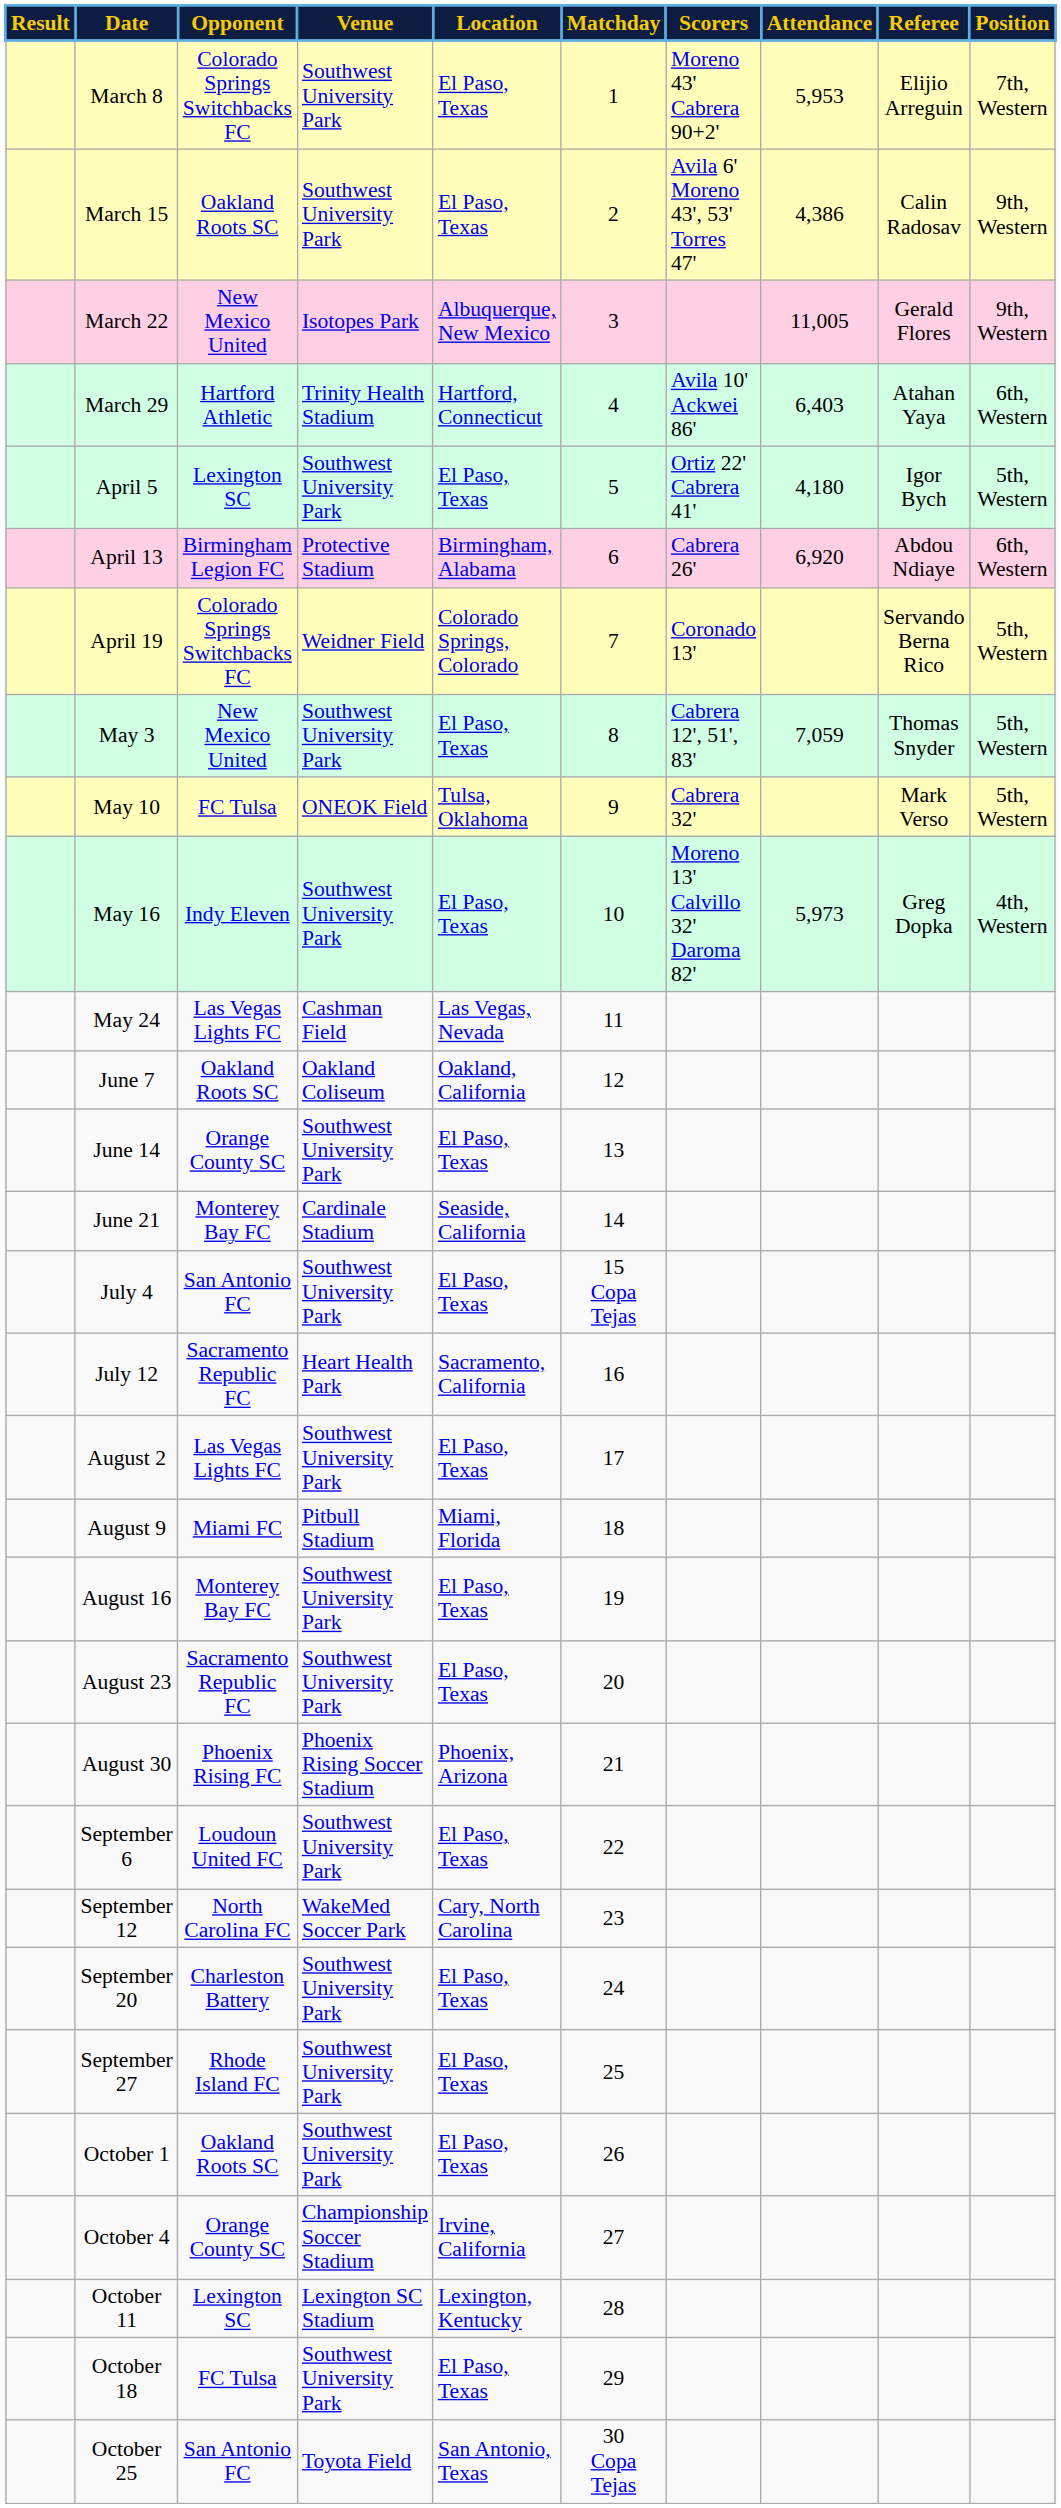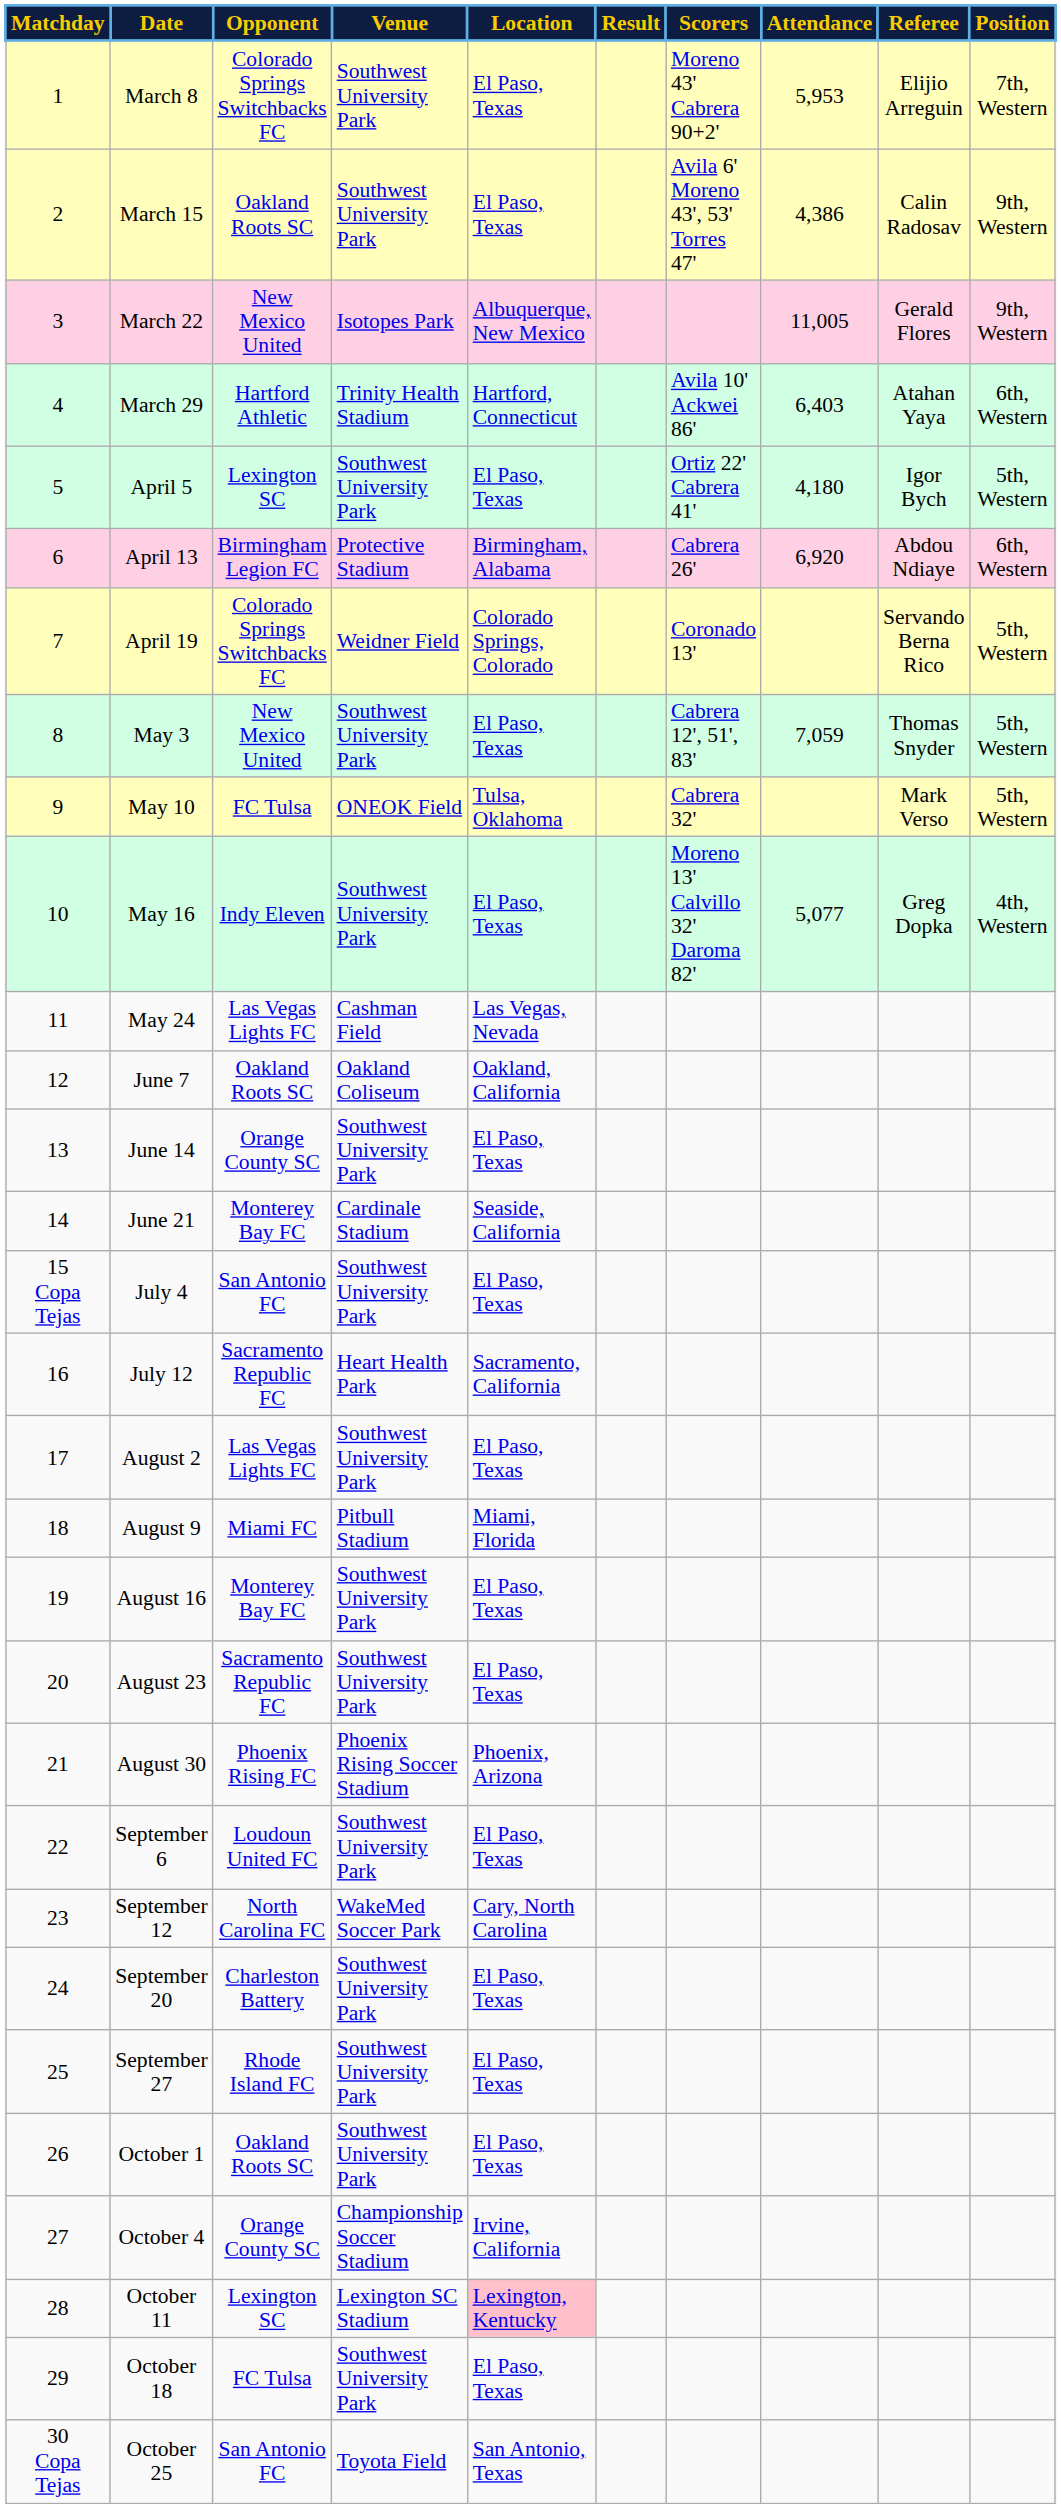 <table class="wikitable">
 <tr>
-<th style="background:#0D1D41; color:#F8CC00; border:2px solid #5FAFE4;" scope="col" align="center">Result</th>
+<th style="background:#0D1D41; color:#F8CC00; border:2px solid #5FAFE4;" scope="col" align="center">Matchday</th>
 <th style="background:#0D1D41; color:#F8CC00; border:2px solid #5FAFE4;" scope="col" align="center">Date</th>
 <th style="background:#0D1D41; color:#F8CC00; border:2px solid #5FAFE4;" scope="col" align="center">Opponent</th>
 <th style="background:#0D1D41; color:#F8CC00; border:2px solid #5FAFE4;" scope="col" align="center">Venue</th>
 <th style="background:#0D1D41; color:#F8CC00; border:2px solid #5FAFE4;" scope="col" align="center">Location</th>
-<th style="background:#0D1D41; color:#F8CC00; border:2px solid #5FAFE4;" scope="col" align="center">Matchday</th>
+<th style="background:#0D1D41; color:#F8CC00; border:2px solid #5FAFE4;" scope="col" align="center">Result</th>
 <th style="background:#0D1D41; color:#F8CC00; border:2px solid #5FAFE4;" scope="col" align="center">Scorers</th>
 <th style="background:#0D1D41; color:#F8CC00; border:2px solid #5FAFE4;" scope="col" align="center">Attendance</th>
 <th style="background:#0D1D41; color:#F8CC00; border:2px solid #5FAFE4;" scope="col" align="center">Referee</th>
 <th style="background:#0D1D41; color:#F8CC00; border:2px solid #5FAFE4;" scope="col" align="center">Position</th>
 </tr>
 <tr bgcolor = ffffbb>
-<td align="center"></td>
+<td align="center">1</td>
 <td align="center">March 8</td>
 <td align="center"><a href='#'>Colorado Springs Switchbacks FC</a></td>
 <td><a href='#'>Southwest University Park</a></td>
 <td><a href='#'>El Paso, Texas</a></td>
-<td align="center">1</td>
+<td align="center"></td>
 <td><a href='#'>Moreno</a> 43'<br><a href='#'>Cabrera</a> 90+2'</td>
 <td align="center">5,953</td>
 <td align="center">Elijio Arreguin</td>
 <td align="center">7th, Western</td>
 </tr>
 <tr bgcolor = ffffbb>
-<td align="center"></td>
+<td align="center">2</td>
 <td align="center">March 15</td>
 <td align="center"><a href='#'>Oakland Roots SC</a></td>
 <td><a href='#'>Southwest University Park</a></td>
 <td><a href='#'>El Paso, Texas</a></td>
-<td align="center">2</td>
+<td align="center"></td>
 <td><a href='#'>Avila</a> 6'<br><a href='#'>Moreno</a> 43', 53'<br><a href='#'>Torres</a> 47'</td>
 <td align="center">4,386</td>
 <td align="center">Calin Radosav</td>
 <td align="center">9th, Western</td>
 </tr>
 <tr bgcolor = ffd0e3>
-<td align="center"></td>
+<td align="center">3</td>
 <td align="center">March 22</td>
 <td align="center"><a href='#'>New Mexico United</a></td>
 <td><a href='#'>Isotopes Park</a></td>
 <td><a href='#'>Albuquerque, New Mexico</a></td>
-<td align="center">3</td>
+<td align="center"></td>
 <td></td>
 <td align="center">11,005</td>
 <td align="center">Gerald Flores</td>
 <td align="center">9th, Western</td>
 </tr>
 <tr bgcolor = d0ffe3>
-<td align="center"></td>
+<td align="center">4</td>
 <td align="center">March 29</td>
 <td align="center"><a href='#'>Hartford Athletic</a></td>
 <td><a href='#'>Trinity Health Stadium</a></td>
 <td><a href='#'>Hartford, Connecticut</a></td>
-<td align="center">4</td>
+<td align="center"></td>
 <td><a href='#'>Avila</a> 10'<br><a href='#'>Ackwei</a> 86'</td>
 <td align="center">6,403</td>
 <td align="center">Atahan Yaya</td>
 <td align="center">6th, Western</td>
 </tr>
 <tr bgcolor = d0ffe3>
-<td align="center"></td>
+<td align="center">5</td>
 <td align="center">April 5</td>
 <td align="center"><a href='#'>Lexington SC</a></td>
 <td><a href='#'>Southwest University Park</a></td>
 <td><a href='#'>El Paso, Texas</a></td>
-<td align="center">5</td>
+<td align="center"></td>
 <td><a href='#'>Ortiz</a> 22'<br><a href='#'>Cabrera</a> 41'</td>
 <td align="center">4,180</td>
 <td align="center">Igor Bych</td>
 <td align="center">5th, Western</td>
 </tr>
 <tr bgcolor = ffd0e3>
-<td align="center"></td>
+<td align="center">6</td>
 <td align="center">April 13</td>
 <td align="center"><a href='#'>Birmingham Legion FC</a></td>
 <td><a href='#'>Protective Stadium</a></td>
 <td><a href='#'>Birmingham, Alabama</a></td>
-<td align="center">6</td>
+<td align="center"></td>
 <td><a href='#'>Cabrera</a> 26'</td>
 <td align="center">6,920</td>
 <td align="center">Abdou Ndiaye</td>
 <td align="center">6th, Western</td>
 </tr>
 <tr bgcolor = ffffbb>
-<td align="center"></td>
+<td align="center">7</td>
 <td align="center">April 19</td>
 <td align="center"><a href='#'>Colorado Springs Switchbacks FC</a></td>
 <td><a href='#'>Weidner Field</a></td>
 <td><a href='#'>Colorado Springs, Colorado</a></td>
-<td align="center">7</td>
+<td align="center"></td>
 <td><a href='#'>Coronado</a> 13'</td>
 <td align="center"></td>
 <td align="center">Servando Berna Rico</td>
 <td align="center">5th, Western</td>
 </tr>
 <tr bgcolor = d0ffe3>
-<td align="center"></td>
+<td align="center">8</td>
 <td align="center">May 3</td>
 <td align="center"><a href='#'>New Mexico United</a></td>
 <td><a href='#'>Southwest University Park</a></td>
 <td><a href='#'>El Paso, Texas</a></td>
-<td align="center">8</td>
+<td align="center"></td>
 <td><a href='#'>Cabrera</a><br>12', 51', 83'</td>
 <td align="center">7,059</td>
 <td align="center">Thomas Snyder</td>
 <td align="center">5th, Western</td>
 </tr>
 <tr bgcolor = ffffbb>
-<td align="center"></td>
+<td align="center">9</td>
 <td align="center">May 10</td>
 <td align="center"><a href='#'>FC Tulsa</a></td>
 <td><a href='#'>ONEOK Field</a></td>
 <td><a href='#'>Tulsa, Oklahoma</a></td>
-<td align="center">9</td>
+<td align="center"></td>
 <td><a href='#'>Cabrera</a> 32'</td>
 <td align="center"></td>
 <td align="center">Mark Verso</td>
 <td align="center">5th, Western</td>
 </tr>
 <tr bgcolor = d0ffe3>
-<td align="center"></td>
+<td align="center">10</td>
 <td align="center">May 16</td>
 <td align="center"><a href='#'>Indy Eleven</a></td>
 <td><a href='#'>Southwest University Park</a></td>
 <td><a href='#'>El Paso, Texas</a></td>
-<td align="center">10</td>
+<td align="center"></td>
 <td><a href='#'>Moreno</a> 13'<br><a href='#'>Calvillo</a> 32'<br><a href='#'>Daroma</a> 82'</td>
-<td align="center">5,973</td>
+<td align="center">5,077</td>
 <td align="center">Greg Dopka</td>
 <td align="center">4th, Western</td>
 </tr>
 <tr>
-<td align="center"></td>
+<td align="center">11</td>
 <td align="center">May 24</td>
 <td align="center"><a href='#'>Las Vegas Lights FC</a></td>
 <td><a href='#'>Cashman Field</a></td>
 <td><a href='#'>Las Vegas, Nevada</a></td>
-<td align="center">11</td>
+<td align="center"></td>
 <td></td>
 <td align="center"></td>
 <td align="center"></td>
 <td align="center"></td>
 </tr>
 <tr>
-<td align="center"></td>
+<td align="center">12</td>
 <td align="center">June 7</td>
 <td align="center"><a href='#'>Oakland Roots SC</a></td>
 <td><a href='#'>Oakland Coliseum</a></td>
 <td><a href='#'>Oakland, California</a></td>
-<td align="center">12</td>
+<td align="center"></td>
 <td></td>
 <td align="center"></td>
 <td align="center"></td>
 <td align="center"></td>
 </tr>
 <tr>
-<td align="center"></td>
+<td align="center">13</td>
 <td align="center">June 14</td>
 <td align="center"><a href='#'>Orange County SC</a></td>
 <td><a href='#'>Southwest University Park</a></td>
 <td><a href='#'>El Paso, Texas</a></td>
-<td align="center">13</td>
+<td align="center"></td>
 <td></td>
 <td align="center"></td>
 <td align="center"></td>
 <td align="center"></td>
 </tr>
 <tr>
-<td align="center"></td>
+<td align="center">14</td>
 <td align="center">June 21</td>
 <td align="center"><a href='#'>Monterey Bay FC</a></td>
 <td><a href='#'>Cardinale Stadium</a></td>
 <td><a href='#'>Seaside, California</a></td>
-<td align="center">14</td>
+<td align="center"></td>
 <td></td>
 <td align="center"></td>
 <td align="center"></td>
 <td align="center"></td>
 </tr>
 <tr>
-<td align="center"></td>
+<td align="center">15<br><a href='#'>Copa Tejas</a></td>
 <td align="center">July 4</td>
 <td align="center"><a href='#'>San Antonio FC</a></td>
 <td><a href='#'>Southwest University Park</a></td>
 <td><a href='#'>El Paso, Texas</a></td>
-<td align="center">15<br><a href='#'>Copa Tejas</a></td>
+<td align="center"></td>
 <td></td>
 <td align="center"></td>
 <td align="center"></td>
 <td align="center"></td>
 </tr>
 <tr>
-<td align="center"></td>
+<td align="center">16</td>
 <td align="center">July 12</td>
 <td align="center"><a href='#'>Sacramento Republic FC</a></td>
 <td><a href='#'>Heart Health Park</a></td>
 <td><a href='#'>Sacramento, California</a></td>
-<td align="center">16</td>
+<td align="center"></td>
 <td></td>
 <td align="center"></td>
 <td align="center"></td>
 <td align="center"></td>
 </tr>
 <tr>
-<td align="center"></td>
+<td align="center">17</td>
 <td align="center">August 2</td>
 <td align="center"><a href='#'>Las Vegas Lights FC</a></td>
 <td><a href='#'>Southwest University Park</a></td>
 <td><a href='#'>El Paso, Texas</a></td>
-<td align="center">17</td>
+<td align="center"></td>
 <td></td>
 <td align="center"></td>
 <td align="center"></td>
 <td align="center"></td>
 </tr>
 <tr>
-<td align="center"></td>
+<td align="center">18</td>
 <td align="center">August 9</td>
 <td align="center"><a href='#'>Miami FC</a></td>
 <td><a href='#'>Pitbull Stadium</a></td>
 <td><a href='#'>Miami, Florida</a></td>
-<td align="center">18</td>
+<td align="center"></td>
 <td></td>
 <td align="center"></td>
 <td align="center"></td>
 <td align="center"></td>
 </tr>
 <tr>
-<td align="center"></td>
+<td align="center">19</td>
 <td align="center">August 16</td>
 <td align="center"><a href='#'>Monterey Bay FC</a></td>
 <td><a href='#'>Southwest University Park</a></td>
 <td><a href='#'>El Paso, Texas</a></td>
-<td align="center">19</td>
+<td align="center"></td>
 <td></td>
 <td align="center"></td>
 <td align="center"></td>
 <td align="center"></td>
 </tr>
 <tr>
-<td align="center"></td>
+<td align="center">20</td>
 <td align="center">August 23</td>
 <td align="center"><a href='#'>Sacramento Republic FC</a></td>
 <td><a href='#'>Southwest University Park</a></td>
 <td><a href='#'>El Paso, Texas</a></td>
-<td align="center">20</td>
+<td align="center"></td>
 <td></td>
 <td align="center"></td>
 <td align="center"></td>
 <td align="center"></td>
 </tr>
 <tr>
-<td align="center"></td>
+<td align="center">21</td>
 <td align="center">August 30</td>
 <td align="center"><a href='#'>Phoenix Rising FC</a></td>
 <td><a href='#'>Phoenix Rising Soccer Stadium</a></td>
 <td><a href='#'>Phoenix, Arizona</a></td>
-<td align="center">21</td>
+<td align="center"></td>
 <td></td>
 <td align="center"></td>
 <td align="center"></td>
 <td align="center"></td>
 </tr>
 <tr>
-<td align="center"></td>
+<td align="center">22</td>
 <td align="center">September 6</td>
 <td align="center"><a href='#'>Loudoun United FC</a></td>
 <td><a href='#'>Southwest University Park</a></td>
 <td><a href='#'>El Paso, Texas</a></td>
-<td align="center">22</td>
+<td align="center"></td>
 <td></td>
 <td align="center"></td>
 <td align="center"></td>
 <td align="center"></td>
 </tr>
 <tr>
-<td align="center"></td>
+<td align="center">23</td>
 <td align="center">September 12</td>
 <td align="center"><a href='#'>North Carolina FC</a></td>
 <td><a href='#'>WakeMed Soccer Park</a></td>
 <td><a href='#'>Cary, North Carolina</a></td>
-<td align="center">23</td>
+<td align="center"></td>
 <td></td>
 <td align="center"></td>
 <td align="center"></td>
 <td align="center"></td>
 </tr>
 <tr>
-<td align="center"></td>
+<td align="center">24</td>
 <td align="center">September 20</td>
 <td align="center"><a href='#'>Charleston Battery</a></td>
 <td><a href='#'>Southwest University Park</a></td>
 <td><a href='#'>El Paso, Texas</a></td>
-<td align="center">24</td>
+<td align="center"></td>
 <td></td>
 <td align="center"></td>
 <td align="center"></td>
 <td align="center"></td>
 </tr>
 <tr>
-<td align="center"></td>
+<td align="center">25</td>
 <td align="center">September 27</td>
 <td align="center"><a href='#'>Rhode Island FC</a></td>
 <td><a href='#'>Southwest University Park</a></td>
 <td><a href='#'>El Paso, Texas</a></td>
-<td align="center">25</td>
+<td align="center"></td>
 <td></td>
 <td align="center"></td>
 <td align="center"></td>
 <td align="center"></td>
 </tr>
 <tr>
-<td align="center"></td>
+<td align="center">26</td>
 <td align="center">October 1</td>
 <td align="center"><a href='#'>Oakland Roots SC</a></td>
 <td><a href='#'>Southwest University Park</a></td>
 <td><a href='#'>El Paso, Texas</a></td>
-<td align="center">26</td>
+<td align="center"></td>
 <td></td>
 <td align="center"></td>
 <td align="center"></td>
 <td align="center"></td>
 </tr>
 <tr>
-<td align="center"></td>
+<td align="center">27</td>
 <td align="center">October 4</td>
 <td align="center"><a href='#'>Orange County SC</a></td>
 <td><a href='#'>Championship Soccer Stadium</a></td>
 <td><a href='#'>Irvine, California</a></td>
-<td align="center">27</td>
+<td align="center"></td>
 <td></td>
 <td align="center"></td>
 <td align="center"></td>
 <td align="center"></td>
 </tr>
 <tr>
-<td align="center"></td>
+<td align="center">28</td>
 <td align="center">October 11</td>
 <td align="center"><a href='#'>Lexington SC</a></td>
 <td><a href='#'>Lexington SC Stadium</a></td>
-<td><a href='#'>Lexington, Kentucky</a></td>
-<td align="center">28</td>
+<td style="background: pink;"><a href='#'>Lexington, Kentucky</a></td>
+<td align="center"></td>
 <td></td>
 <td align="center"></td>
 <td align="center"></td>
 <td align="center"></td>
 </tr>
 <tr>
-<td align="center"></td>
+<td align="center">29</td>
 <td align="center">October 18</td>
 <td align="center"><a href='#'>FC Tulsa</a></td>
 <td><a href='#'>Southwest University Park</a></td>
 <td><a href='#'>El Paso, Texas</a></td>
-<td align="center">29</td>
+<td align="center"></td>
 <td></td>
 <td align="center"></td>
 <td align="center"></td>
 <td align="center"></td>
 </tr>
 <tr>
-<td align="center"></td>
+<td align="center">30<br><a href='#'>Copa Tejas</a></td>
 <td align="center">October 25</td>
 <td align="center"><a href='#'>San Antonio FC</a></td>
 <td><a href='#'>Toyota Field</a></td>
 <td><a href='#'>San Antonio, Texas</a></td>
-<td align="center">30<br><a href='#'>Copa Tejas</a></td>
+<td align="center"></td>
 <td></td>
 <td align="center"></td>
 <td align="center"></td>
 <td align="center"></td>
 </tr>
 </table>
